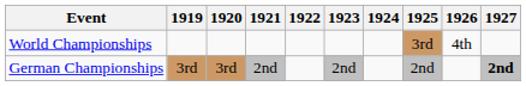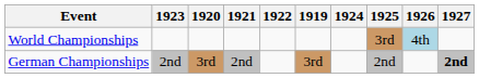 <table class="wikitable">
 <tr>
 <th>Event</th>
-<th>1919</th>
+<th>1923</th>
 <th>1920</th>
 <th>1921</th>
 <th>1922</th>
-<th>1923</th>
+<th>1919</th>
 <th>1924</th>
 <th>1925</th>
 <th>1926</th>
 <th>1927</th>
 </tr>
 <tr>
 <td><a href='#'>World Championships</a></td>
 <td></td>
 <td></td>
 <td></td>
 <td></td>
 <td></td>
 <td></td>
 <td align="center" bgcolor="CC9966">3rd</td>
-<td align="center">4th</td>
+<td align="center" style="background: lightblue;">4th</td>
 <td></td>
 </tr>
 <tr>
 <td><a href='#'>German Championships</a></td>
-<td align="center" bgcolor="CC9966">3rd</td>
+<td align="center" bgcolor="silver">2nd</td>
 <td align="center" bgcolor="CC9966">3rd</td>
 <td align="center" bgcolor="silver">2nd</td>
 <td></td>
-<td align="center" bgcolor="silver">2nd</td>
+<td align="center" bgcolor="CC9966">3rd</td>
 <td></td>
 <td align="center" bgcolor="silver">2nd</td>
 <td></td>
 <td align="center" bgcolor="silver"><strong>2nd</strong></td>
 </tr>
 </table>
